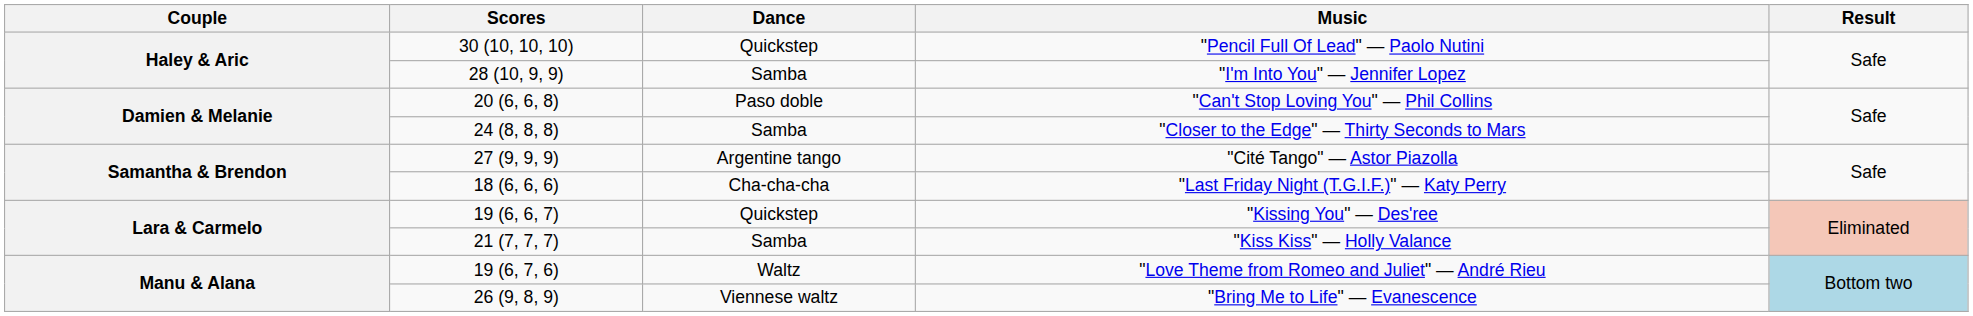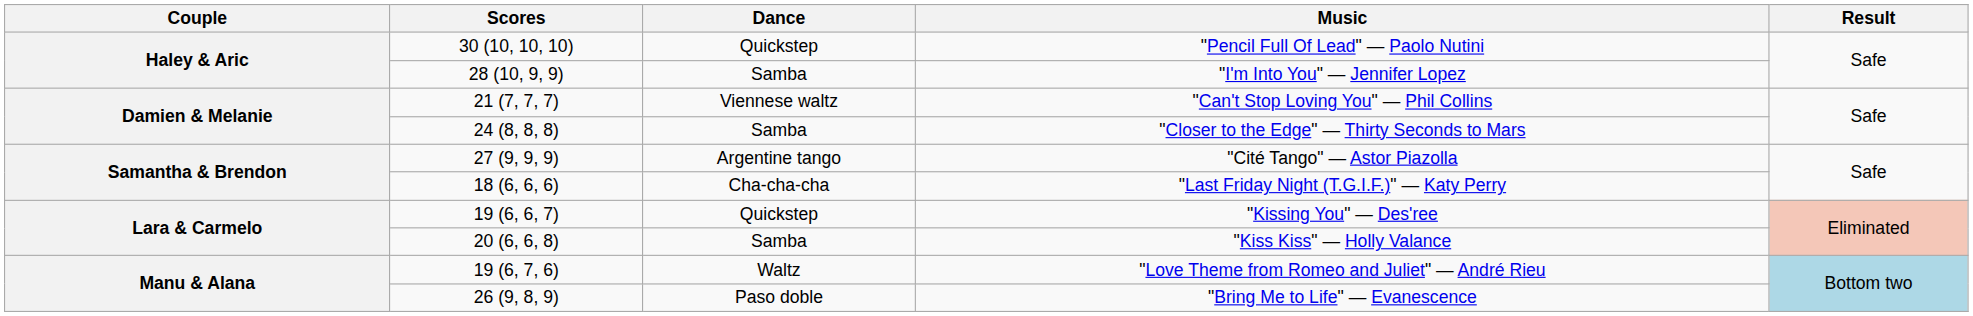 <table class="wikitable sortable" style="text-align:center; width: 90%">
 <tr>
 <th scope="col">Couple</th>
 <th scope="col">Scores</th>
 <th scope="col">Dance</th>
 <th scope="col" class="unsortable">Music</th>
 <th scope="col" class="unsortable">Result</th>
 </tr>
 <tr>
 <th scope="row" rowspan=2>Haley & Aric</th>
 <td>30 (10, 10, 10)</td>
 <td>Quickstep</td>
 <td>"<a href='#'>Pencil Full Of Lead</a>" — <a href='#'>Paolo Nutini</a></td>
 <td rowspan="2">Safe</td>
 </tr>
 <tr>
 <td>28 (10, 9, 9)</td>
 <td>Samba</td>
 <td>"<a href='#'>I'm Into You</a>" — <a href='#'>Jennifer Lopez</a></td>
 </tr>
 <tr>
 <th scope="row" rowspan=2>Damien & Melanie</th>
-<td>20 (6, 6, 8)</td>
-<td>Paso doble</td>
+<td>21 (7, 7, 7)</td>
+<td>Viennese waltz</td>
 <td>"<a href='#'>Can't Stop Loving You</a>" — <a href='#'>Phil Collins</a></td>
 <td rowspan="2">Safe</td>
 </tr>
 <tr>
 <td>24 (8, 8, 8)</td>
 <td>Samba</td>
 <td>"<a href='#'>Closer to the Edge</a>" — <a href='#'>Thirty Seconds to Mars</a></td>
 </tr>
 <tr>
 <th scope="row" rowspan=2>Samantha & Brendon</th>
 <td>27 (9, 9, 9)</td>
 <td>Argentine tango</td>
 <td>"Cité Tango" — <a href='#'>Astor Piazolla</a></td>
 <td rowspan="2">Safe</td>
 </tr>
 <tr>
 <td>18 (6, 6, 6)</td>
 <td>Cha-cha-cha</td>
 <td>"<a href='#'>Last Friday Night (T.G.I.F.)</a>" — <a href='#'>Katy Perry</a></td>
 </tr>
 <tr>
 <th scope="row" rowspan=2>Lara & Carmelo</th>
 <td>19 (6, 6, 7)</td>
 <td>Quickstep</td>
 <td>"<a href='#'>Kissing You</a>" — <a href='#'>Des'ree</a></td>
 <td rowspan="2" bgcolor="f4c7b8">Eliminated</td>
 </tr>
 <tr>
-<td>21 (7, 7, 7)</td>
+<td>20 (6, 6, 8)</td>
 <td>Samba</td>
 <td>"<a href='#'>Kiss Kiss</a>" — <a href='#'>Holly Valance</a></td>
 </tr>
 <tr>
 <th scope="row" rowspan=2>Manu & Alana</th>
 <td>19 (6, 7, 6)</td>
 <td>Waltz</td>
 <td>"<a href='#'>Love Theme from Romeo and Juliet</a>" — <a href='#'>André Rieu</a></td>
 <td rowspan="2" bgcolor="lightblue">Bottom two</td>
 </tr>
 <tr>
 <td>26 (9, 8, 9)</td>
-<td>Viennese waltz</td>
+<td>Paso doble</td>
 <td>"<a href='#'>Bring Me to Life</a>" — <a href='#'>Evanescence</a></td>
 </tr>
 </table>
